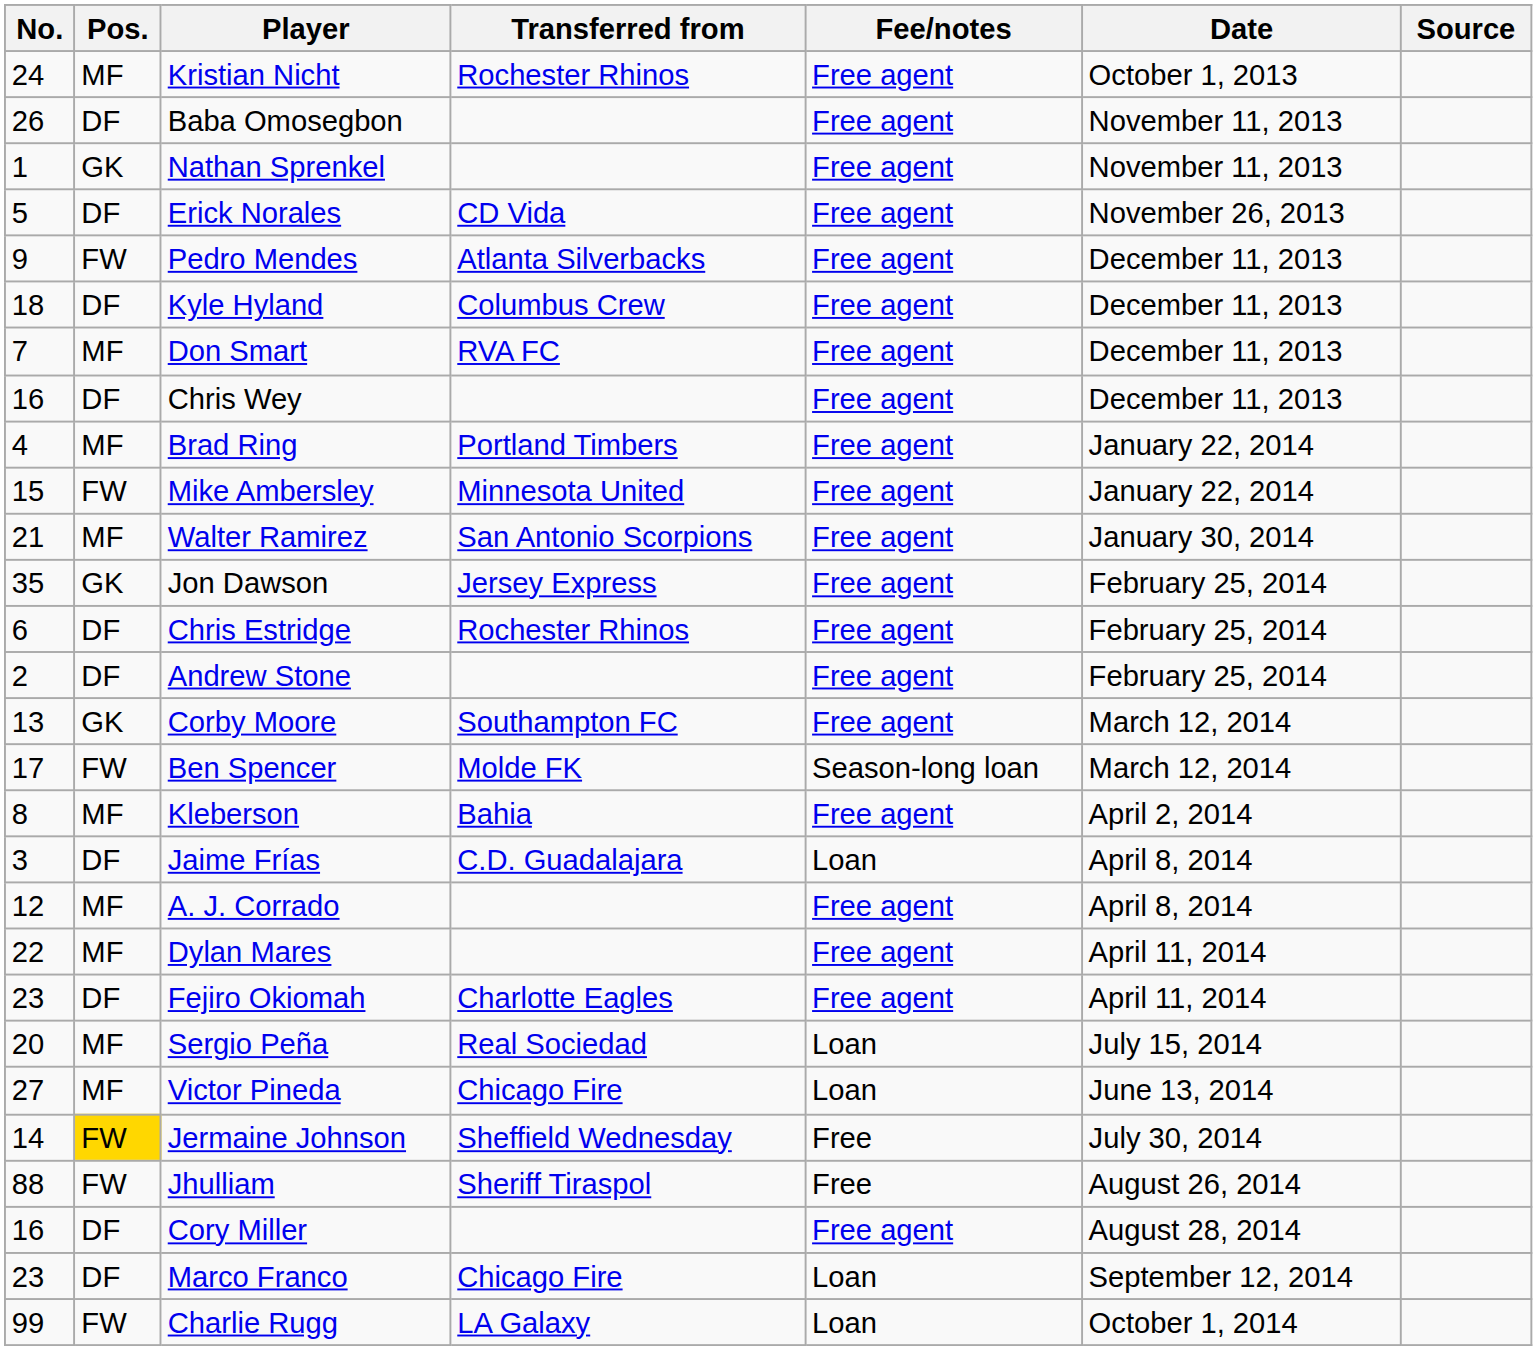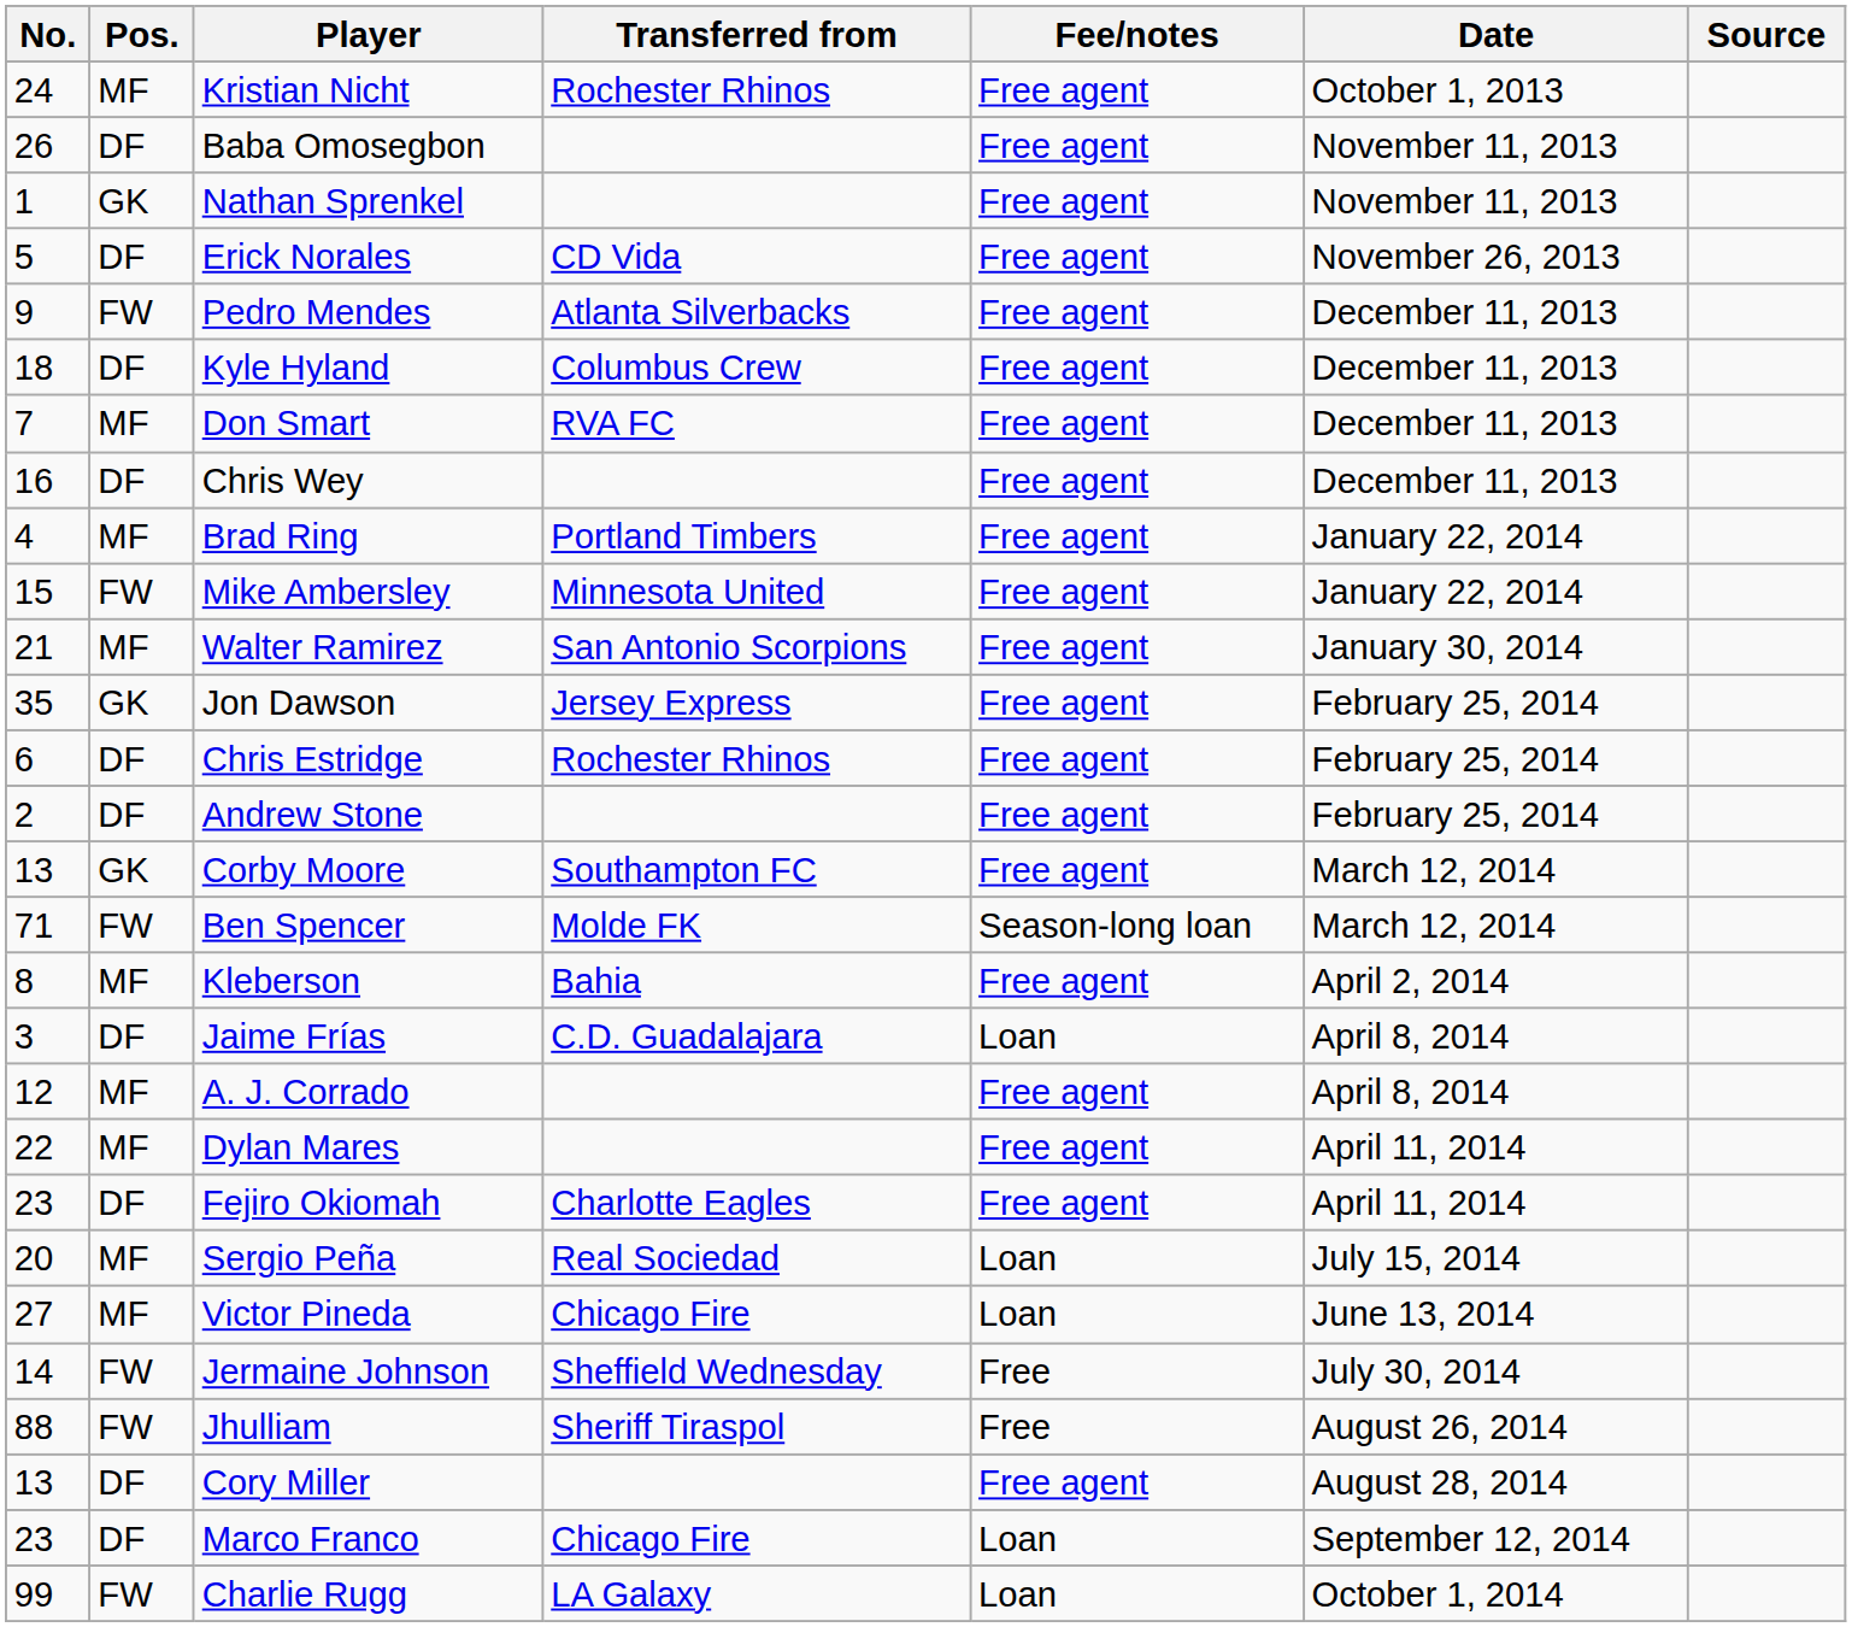 <table class="wikitable sortable" style="width:90%; text-align:center; font-size:95%; text-align:left;">
 <tr>
 <th>No.</th>
 <th>Pos.</th>
 <th>Player</th>
 <th>Transferred from</th>
 <th>Fee/notes</th>
 <th>Date</th>
 <th>Source</th>
 </tr>
 <tr>
 <td>24</td>
 <td>MF</td>
 <td> <a href='#'>Kristian Nicht</a></td>
 <td> <a href='#'>Rochester Rhinos</a></td>
 <td><a href='#'>Free agent</a></td>
 <td>October 1, 2013</td>
 <td></td>
 </tr>
 <tr>
 <td>26</td>
 <td>DF</td>
 <td> Baba Omosegbon</td>
 <td></td>
 <td><a href='#'>Free agent</a></td>
 <td>November 11, 2013</td>
 <td></td>
 </tr>
 <tr>
 <td>1</td>
 <td>GK</td>
 <td> <a href='#'>Nathan Sprenkel</a></td>
 <td></td>
 <td><a href='#'>Free agent</a></td>
 <td>November 11, 2013</td>
 <td></td>
 </tr>
 <tr>
 <td>5</td>
 <td>DF</td>
 <td> <a href='#'>Erick Norales</a></td>
 <td> <a href='#'>CD Vida</a></td>
 <td><a href='#'>Free agent</a></td>
 <td>November 26, 2013</td>
 <td></td>
 </tr>
 <tr>
 <td>9</td>
 <td>FW</td>
 <td> <a href='#'>Pedro Mendes</a></td>
 <td> <a href='#'>Atlanta Silverbacks</a></td>
 <td><a href='#'>Free agent</a></td>
 <td>December 11, 2013</td>
 <td></td>
 </tr>
 <tr>
 <td>18</td>
 <td>DF</td>
 <td> <a href='#'>Kyle Hyland</a></td>
 <td> <a href='#'>Columbus Crew</a></td>
 <td><a href='#'>Free agent</a></td>
 <td>December 11, 2013</td>
 <td></td>
 </tr>
 <tr>
 <td>7</td>
 <td>MF</td>
 <td> <a href='#'>Don Smart</a></td>
 <td> <a href='#'>RVA FC</a></td>
 <td><a href='#'>Free agent</a></td>
 <td>December 11, 2013</td>
 <td></td>
 </tr>
 <tr>
 <td>16</td>
 <td>DF</td>
 <td> Chris Wey</td>
 <td></td>
 <td><a href='#'>Free agent</a></td>
 <td>December 11, 2013</td>
 <td></td>
 </tr>
 <tr>
 <td>4</td>
 <td>MF</td>
 <td> <a href='#'>Brad Ring</a></td>
 <td> <a href='#'>Portland Timbers</a></td>
 <td><a href='#'>Free agent</a></td>
 <td>January 22, 2014</td>
 <td></td>
 </tr>
 <tr>
 <td>15</td>
 <td>FW</td>
 <td> <a href='#'>Mike Ambersley</a></td>
 <td> <a href='#'>Minnesota United</a></td>
 <td><a href='#'>Free agent</a></td>
 <td>January 22, 2014</td>
 <td></td>
 </tr>
 <tr>
 <td>21</td>
 <td>MF</td>
 <td> <a href='#'>Walter Ramirez</a></td>
 <td> <a href='#'>San Antonio Scorpions</a></td>
 <td><a href='#'>Free agent</a></td>
 <td>January 30, 2014</td>
 <td></td>
 </tr>
 <tr>
 <td>35</td>
 <td>GK</td>
 <td> Jon Dawson</td>
 <td> <a href='#'>Jersey Express</a></td>
 <td><a href='#'>Free agent</a></td>
 <td>February 25, 2014</td>
 <td></td>
 </tr>
 <tr>
 <td>6</td>
 <td>DF</td>
 <td> <a href='#'>Chris Estridge</a></td>
 <td> <a href='#'>Rochester Rhinos</a></td>
 <td><a href='#'>Free agent</a></td>
 <td>February 25, 2014</td>
 <td></td>
 </tr>
 <tr>
 <td>2</td>
 <td>DF</td>
 <td> <a href='#'>Andrew Stone</a></td>
 <td></td>
 <td><a href='#'>Free agent</a></td>
 <td>February 25, 2014</td>
 <td></td>
 </tr>
 <tr>
 <td>13</td>
 <td>GK</td>
 <td> <a href='#'>Corby Moore</a></td>
 <td> <a href='#'>Southampton FC</a></td>
 <td><a href='#'>Free agent</a></td>
 <td>March 12, 2014</td>
 <td></td>
 </tr>
 <tr>
-<td>17</td>
+<td>71</td>
 <td>FW</td>
 <td> <a href='#'>Ben Spencer</a></td>
 <td> <a href='#'>Molde FK</a></td>
 <td>Season-long loan</td>
 <td>March 12, 2014</td>
 <td></td>
 </tr>
 <tr>
 <td>8</td>
 <td>MF</td>
 <td> <a href='#'>Kleberson</a></td>
 <td> <a href='#'>Bahia</a></td>
 <td><a href='#'>Free agent</a></td>
 <td>April 2, 2014</td>
 <td></td>
 </tr>
 <tr>
 <td>3</td>
 <td>DF</td>
 <td> <a href='#'>Jaime Frías</a></td>
 <td> <a href='#'>C.D. Guadalajara</a></td>
 <td>Loan</td>
 <td>April 8, 2014</td>
 <td></td>
 </tr>
 <tr>
 <td>12</td>
 <td>MF</td>
 <td> <a href='#'>A. J. Corrado</a></td>
 <td></td>
 <td><a href='#'>Free agent</a></td>
 <td>April 8, 2014</td>
 <td></td>
 </tr>
 <tr>
 <td>22</td>
 <td>MF</td>
 <td> <a href='#'>Dylan Mares</a></td>
 <td></td>
 <td><a href='#'>Free agent</a></td>
 <td>April 11, 2014</td>
 <td></td>
 </tr>
 <tr>
 <td>23</td>
 <td>DF</td>
 <td> <a href='#'>Fejiro Okiomah</a></td>
 <td> <a href='#'>Charlotte Eagles</a></td>
 <td><a href='#'>Free agent</a></td>
 <td>April 11, 2014</td>
 <td></td>
 </tr>
 <tr>
 <td>20</td>
 <td>MF</td>
 <td> <a href='#'>Sergio Peña</a></td>
 <td> <a href='#'>Real Sociedad</a></td>
 <td>Loan</td>
 <td>July 15, 2014</td>
 <td></td>
 </tr>
 <tr>
 <td>27</td>
 <td>MF</td>
 <td> <a href='#'>Victor Pineda</a></td>
 <td> <a href='#'>Chicago Fire</a></td>
 <td>Loan</td>
 <td>June 13, 2014</td>
 <td></td>
 </tr>
 <tr>
 <td>14</td>
-<td style="background: gold;">FW</td>
+<td>FW</td>
 <td> <a href='#'>Jermaine Johnson</a></td>
 <td> <a href='#'>Sheffield Wednesday</a></td>
 <td>Free</td>
 <td>July 30, 2014</td>
 <td></td>
 </tr>
 <tr>
 <td>88</td>
 <td>FW</td>
 <td> <a href='#'>Jhulliam</a></td>
 <td> <a href='#'>Sheriff Tiraspol</a></td>
 <td>Free</td>
 <td>August 26, 2014</td>
 <td></td>
 </tr>
 <tr>
-<td>16</td>
+<td>13</td>
 <td>DF</td>
 <td> <a href='#'>Cory Miller</a></td>
 <td></td>
 <td><a href='#'>Free agent</a></td>
 <td>August 28, 2014</td>
 <td></td>
 </tr>
 <tr>
 <td>23</td>
 <td>DF</td>
 <td> <a href='#'>Marco Franco</a></td>
 <td> <a href='#'>Chicago Fire</a></td>
 <td>Loan</td>
 <td>September 12, 2014</td>
 <td></td>
 </tr>
 <tr>
 <td>99</td>
 <td>FW</td>
 <td> <a href='#'>Charlie Rugg</a></td>
 <td> <a href='#'>LA Galaxy</a></td>
 <td>Loan</td>
 <td>October 1, 2014</td>
 <td></td>
 </tr>
 </table>
